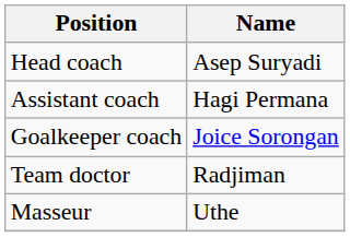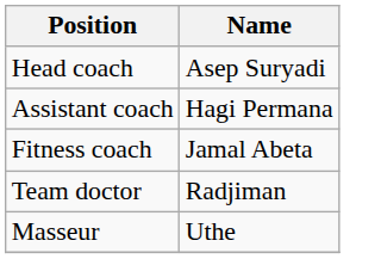 <table class="wikitable">
 <tr>
 <th>Position</th>
 <th>Name</th>
 </tr>
 <tr>
 <td>Head coach</td>
 <td> Asep Suryadi</td>
 </tr>
 <tr>
 <td>Assistant coach</td>
 <td> Hagi Permana</td>
 </tr>
 <tr>
-<td>Goalkeeper coach</td>
-<td> <a href='#'>Joice Sorongan</a></td>
+<td>Fitness coach</td>
+<td> Jamal Abeta</td>
 </tr>
 <tr>
 <td>Team doctor</td>
 <td> Radjiman</td>
 </tr>
 <tr>
 <td>Masseur</td>
 <td> Uthe</td>
 </tr>
 <tr>
 </tr>
 </table>
